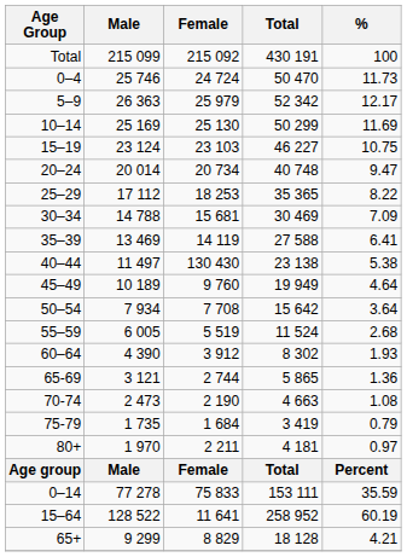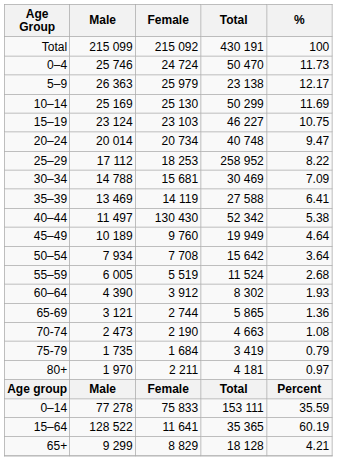 <table class="wikitable">
 <tr>
 <th width="80pt">Age Group</th>
 <th width="80pt">Male</th>
 <th width="80pt">Female</th>
 <th width="80pt">Total</th>
 <th width="80pt">%</th>
 </tr>
 <tr>
 <td align="right">Total</td>
 <td align="right">215 099</td>
 <td align="right">215 092</td>
 <td align="right">430 191</td>
 <td align="right">100</td>
 </tr>
 <tr>
 <td align="right">0–4</td>
 <td align="right">25 746</td>
 <td align="right">24 724</td>
 <td align="right">50 470</td>
 <td align="right">11.73</td>
 </tr>
 <tr>
 <td align="right">5–9</td>
 <td align="right">26 363</td>
 <td align="right">25 979</td>
-<td align="right">52 342</td>
+<td align="right">23 138</td>
 <td align="right">12.17</td>
 </tr>
 <tr>
 <td align="right">10–14</td>
 <td align="right">25 169</td>
 <td align="right">25 130</td>
 <td align="right">50 299</td>
 <td align="right">11.69</td>
 </tr>
 <tr>
 <td align="right">15–19</td>
 <td align="right">23 124</td>
 <td align="right">23 103</td>
 <td align="right">46 227</td>
 <td align="right">10.75</td>
 </tr>
 <tr>
 <td align="right">20–24</td>
 <td align="right">20 014</td>
 <td align="right">20 734</td>
 <td align="right">40 748</td>
 <td align="right">9.47</td>
 </tr>
 <tr>
 <td align="right">25–29</td>
 <td align="right">17 112</td>
 <td align="right">18 253</td>
-<td align="right">35 365</td>
+<td align="right">258 952</td>
 <td align="right">8.22</td>
 </tr>
 <tr>
 <td align="right">30–34</td>
 <td align="right">14 788</td>
 <td align="right">15 681</td>
 <td align="right">30 469</td>
 <td align="right">7.09</td>
 </tr>
 <tr>
 <td align="right">35–39</td>
 <td align="right">13 469</td>
 <td align="right">14 119</td>
 <td align="right">27 588</td>
 <td align="right">6.41</td>
 </tr>
 <tr>
 <td align="right">40–44</td>
 <td align="right">11 497</td>
 <td align="right">130 430</td>
-<td align="right">23 138</td>
+<td align="right">52 342</td>
 <td align="right">5.38</td>
 </tr>
 <tr>
 <td align="right">45–49</td>
 <td align="right">10 189</td>
 <td align="right">9 760</td>
 <td align="right">19 949</td>
 <td align="right">4.64</td>
 </tr>
 <tr>
 <td align="right">50–54</td>
 <td align="right">7 934</td>
 <td align="right">7 708</td>
 <td align="right">15 642</td>
 <td align="right">3.64</td>
 </tr>
 <tr>
 <td align="right">55–59</td>
 <td align="right">6 005</td>
 <td align="right">5 519</td>
 <td align="right">11 524</td>
 <td align="right">2.68</td>
 </tr>
 <tr>
 <td align="right">60–64</td>
 <td align="right">4 390</td>
 <td align="right">3 912</td>
 <td align="right">8 302</td>
 <td align="right">1.93</td>
 </tr>
 <tr>
 <td align="right">65-69</td>
 <td align="right">3 121</td>
 <td align="right">2 744</td>
 <td align="right">5 865</td>
 <td align="right">1.36</td>
 </tr>
 <tr>
 <td align="right">70-74</td>
 <td align="right">2 473</td>
 <td align="right">2 190</td>
 <td align="right">4 663</td>
 <td align="right">1.08</td>
 </tr>
 <tr>
 <td align="right">75-79</td>
 <td align="right">1 735</td>
 <td align="right">1 684</td>
 <td align="right">3 419</td>
 <td align="right">0.79</td>
 </tr>
 <tr>
 <td align="right">80+</td>
 <td align="right">1 970</td>
 <td align="right">2 211</td>
 <td align="right">4 181</td>
 <td align="right">0.97</td>
 </tr>
 <tr>
 <th width="50">Age group</th>
 <th width="80pt">Male</th>
 <th width="80">Female</th>
 <th width="80">Total</th>
 <th width="50">Percent</th>
 </tr>
 <tr>
 <td align="right">0–14</td>
 <td align="right">77 278</td>
 <td align="right">75 833</td>
 <td align="right">153 111</td>
 <td align="right">35.59</td>
 </tr>
 <tr>
 <td align="right">15–64</td>
 <td align="right">128 522</td>
 <td align="right">11 641</td>
-<td align="right">258 952</td>
+<td align="right">35 365</td>
 <td align="right">60.19</td>
 </tr>
 <tr>
 <td align="right">65+</td>
 <td align="right">9 299</td>
 <td align="right">8 829</td>
 <td align="right">18 128</td>
 <td align="right">4.21</td>
 </tr>
 <tr>
 </tr>
 </table>
